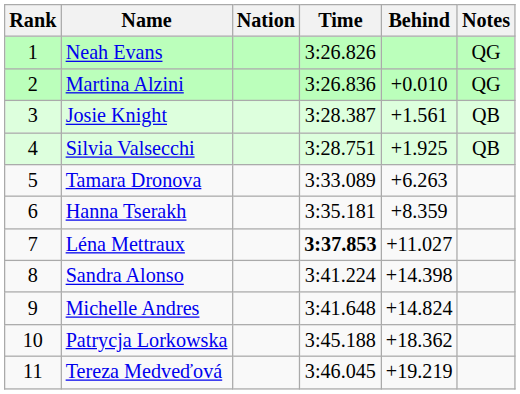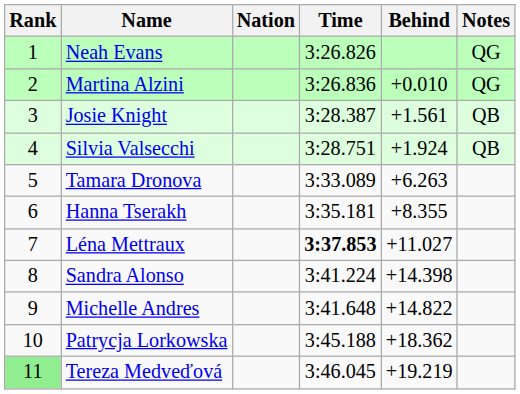 <table class="wikitable sortable" style="text-align:center">
 <tr>
 <th>Rank</th>
 <th>Name</th>
 <th>Nation</th>
 <th>Time</th>
 <th>Behind</th>
 <th>Notes</th>
 </tr>
 <tr bgcolor=bbffbb>
 <td>1</td>
 <td align=left><a href='#'>Neah Evans</a></td>
 <td align=left></td>
 <td>3:26.826</td>
 <td></td>
 <td>QG</td>
 </tr>
 <tr bgcolor=bbffbb>
 <td>2</td>
 <td align=left><a href='#'>Martina Alzini</a></td>
 <td align=left></td>
 <td>3:26.836</td>
 <td>+0.010</td>
 <td>QG</td>
 </tr>
 <tr bgcolor=ddffdd>
 <td>3</td>
 <td align=left><a href='#'>Josie Knight</a></td>
 <td align=left></td>
 <td>3:28.387</td>
 <td>+1.561</td>
 <td>QB</td>
 </tr>
 <tr bgcolor=ddffdd>
 <td>4</td>
 <td align=left><a href='#'>Silvia Valsecchi</a></td>
 <td align=left></td>
 <td>3:28.751</td>
-<td>+1.925</td>
+<td>+1.924</td>
 <td>QB</td>
 </tr>
 <tr>
 <td>5</td>
 <td align=left><a href='#'>Tamara Dronova</a></td>
 <td align=left></td>
 <td>3:33.089</td>
 <td>+6.263</td>
 <td></td>
 </tr>
 <tr>
 <td>6</td>
 <td align=left><a href='#'>Hanna Tserakh</a></td>
 <td align=left></td>
 <td>3:35.181</td>
-<td>+8.359</td>
+<td>+8.355</td>
 <td></td>
 </tr>
 <tr>
 <td>7</td>
 <td align=left><a href='#'>Léna Mettraux</a></td>
 <td align=left></td>
 <td><strong>3:37.853</strong></td>
 <td>+11.027</td>
 <td></td>
 </tr>
 <tr>
 <td>8</td>
 <td align=left><a href='#'>Sandra Alonso</a></td>
 <td align=left></td>
 <td>3:41.224</td>
 <td>+14.398</td>
 <td></td>
 </tr>
 <tr>
 <td>9</td>
 <td align=left><a href='#'>Michelle Andres</a></td>
 <td align=left></td>
 <td>3:41.648</td>
-<td>+14.824</td>
+<td>+14.822</td>
 <td></td>
 </tr>
 <tr>
 <td>10</td>
 <td align=left><a href='#'>Patrycja Lorkowska</a></td>
 <td align=left></td>
 <td>3:45.188</td>
 <td>+18.362</td>
 <td></td>
 </tr>
 <tr>
-<td>11</td>
+<td style="background: lightgreen;">11</td>
 <td align=left><a href='#'>Tereza Medveďová</a></td>
 <td align=left></td>
 <td>3:46.045</td>
 <td>+19.219</td>
 <td></td>
 </tr>
 </table>
